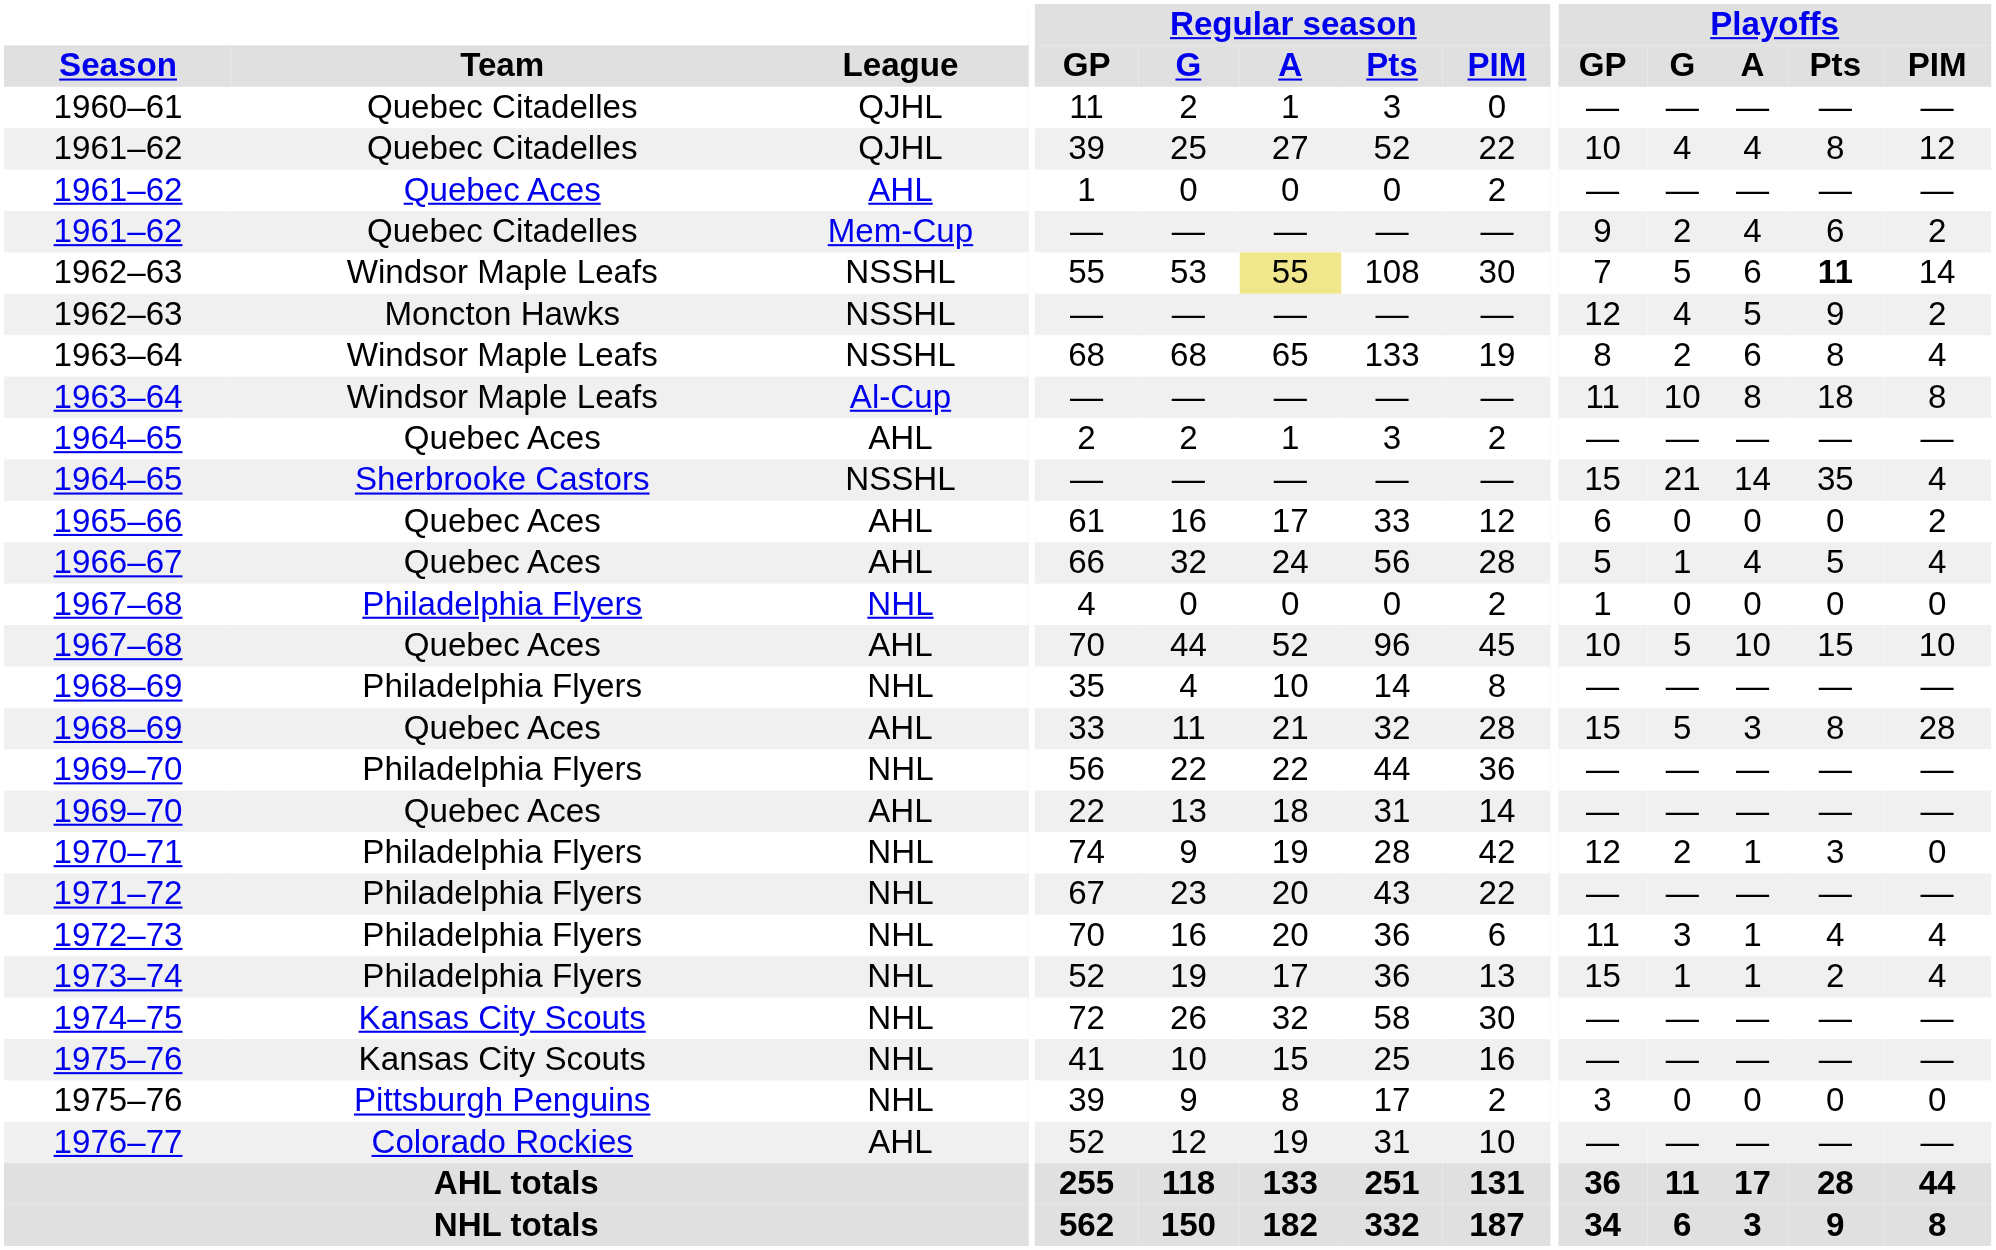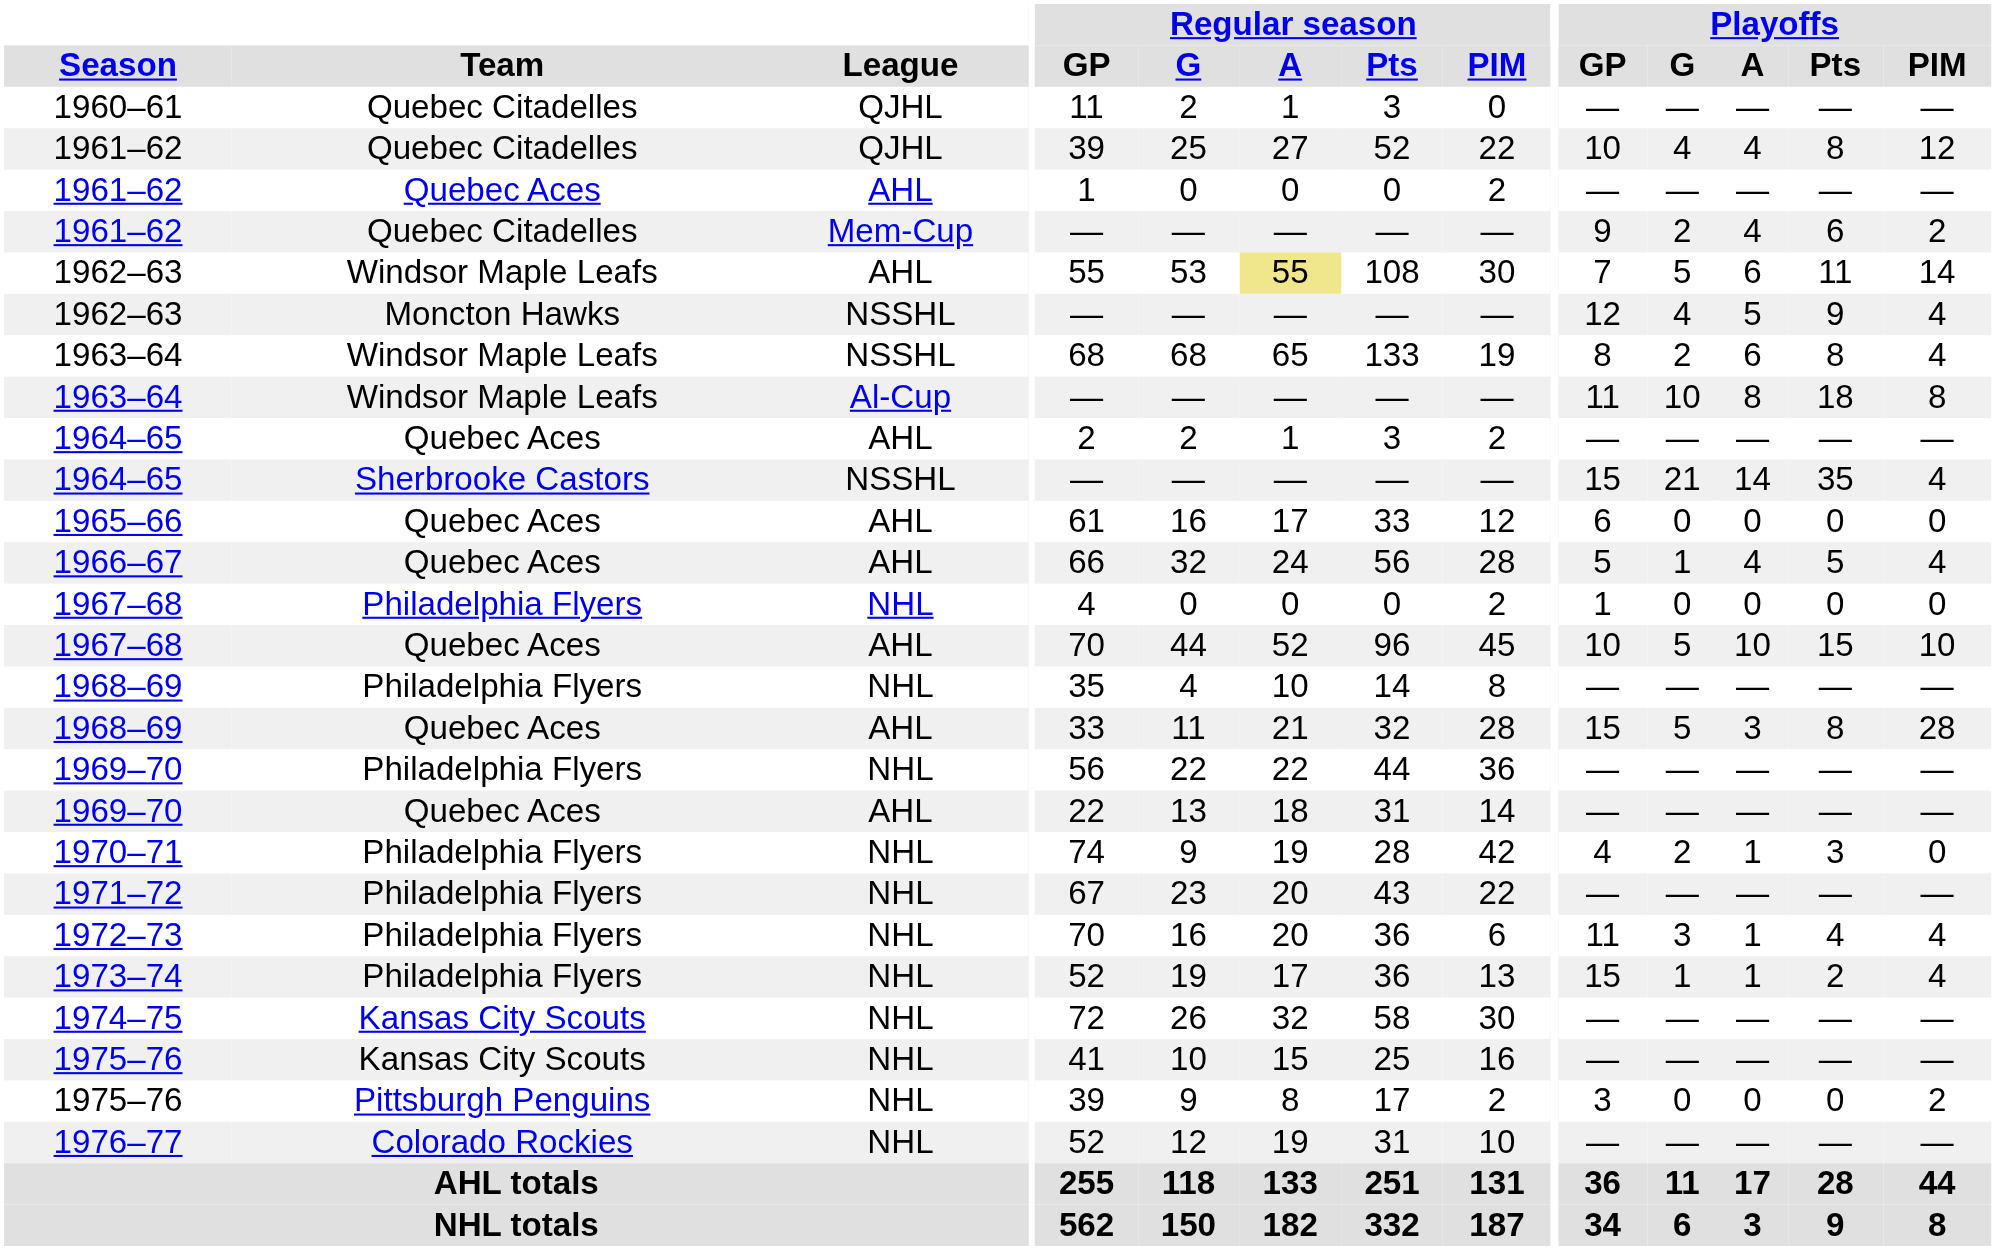 <table border="0" cellpadding="1" cellspacing="0" style="text-align:center; width:60em">
 <tr bgcolor="#e0e0e0">
 <th colspan="3" bgcolor="#ffffff"></th>
 <th rowspan="100" bgcolor="#ffffff"></th>
 <th colspan="5"><a href='#'>Regular season</a></th>
 <th rowspan="100" bgcolor="#ffffff"></th>
 <th colspan="5"><a href='#'>Playoffs</a></th>
 </tr>
 <tr bgcolor="#e0e0e0">
 <th><a href='#'>Season</a></th>
 <th>Team</th>
 <th>League</th>
 <th>GP</th>
 <th><a href='#'>G</a></th>
 <th><a href='#'>A</a></th>
 <th><a href='#'>Pts</a></th>
 <th><a href='#'>PIM</a></th>
 <th>GP</th>
 <th>G</th>
 <th>A</th>
 <th>Pts</th>
 <th>PIM</th>
 </tr>
 <tr>
 <td>1960–61</td>
 <td>Quebec Citadelles</td>
 <td>QJHL</td>
 <td>11</td>
 <td>2</td>
 <td>1</td>
 <td>3</td>
 <td>0</td>
 <td>—</td>
 <td>—</td>
 <td>—</td>
 <td>—</td>
 <td>—</td>
 </tr>
 <tr bgcolor="#f0f0f0">
 <td>1961–62</td>
 <td>Quebec Citadelles</td>
 <td>QJHL</td>
 <td>39</td>
 <td>25</td>
 <td>27</td>
 <td>52</td>
 <td>22</td>
 <td>10</td>
 <td>4</td>
 <td>4</td>
 <td>8</td>
 <td>12</td>
 </tr>
 <tr>
 <td><a href='#'>1961–62</a></td>
 <td><a href='#'>Quebec Aces</a></td>
 <td><a href='#'>AHL</a></td>
 <td>1</td>
 <td>0</td>
 <td>0</td>
 <td>0</td>
 <td>2</td>
 <td>—</td>
 <td>—</td>
 <td>—</td>
 <td>—</td>
 <td>—</td>
 </tr>
 <tr bgcolor="#f0f0f0">
 <td><a href='#'>1961–62</a></td>
 <td>Quebec Citadelles</td>
 <td><a href='#'>Mem-Cup</a></td>
 <td>—</td>
 <td>—</td>
 <td>—</td>
 <td>—</td>
 <td>—</td>
 <td>9</td>
 <td>2</td>
 <td>4</td>
 <td>6</td>
 <td>2</td>
 </tr>
 <tr>
 <td>1962–63</td>
 <td>Windsor Maple Leafs</td>
-<td>NSSHL</td>
+<td>AHL</td>
 <td>55</td>
 <td>53</td>
 <td style="background: khaki;">55</td>
 <td>108</td>
 <td>30</td>
 <td>7</td>
 <td>5</td>
 <td>6</td>
-<td><strong>11</strong></td>
+<td>11</td>
 <td>14</td>
 </tr>
 <tr bgcolor="#f0f0f0">
 <td>1962–63</td>
 <td>Moncton Hawks</td>
 <td>NSSHL</td>
 <td>—</td>
 <td>—</td>
 <td>—</td>
 <td>—</td>
 <td>—</td>
 <td>12</td>
 <td>4</td>
 <td>5</td>
 <td>9</td>
-<td>2</td>
+<td>4</td>
 </tr>
 <tr>
 <td>1963–64</td>
 <td>Windsor Maple Leafs</td>
 <td>NSSHL</td>
 <td>68</td>
 <td>68</td>
 <td>65</td>
 <td>133</td>
 <td>19</td>
 <td>8</td>
 <td>2</td>
 <td>6</td>
 <td>8</td>
 <td>4</td>
 </tr>
 <tr bgcolor="#f0f0f0">
 <td><a href='#'>1963–64</a></td>
 <td>Windsor Maple Leafs</td>
 <td><a href='#'>Al-Cup</a></td>
 <td>—</td>
 <td>—</td>
 <td>—</td>
 <td>—</td>
 <td>—</td>
 <td>11</td>
 <td>10</td>
 <td>8</td>
 <td>18</td>
 <td>8</td>
 </tr>
 <tr>
 <td><a href='#'>1964–65</a></td>
 <td>Quebec Aces</td>
 <td>AHL</td>
 <td>2</td>
 <td>2</td>
 <td>1</td>
 <td>3</td>
 <td>2</td>
 <td>—</td>
 <td>—</td>
 <td>—</td>
 <td>—</td>
 <td>—</td>
 </tr>
 <tr bgcolor="#f0f0f0">
 <td><a href='#'>1964–65</a></td>
 <td><a href='#'>Sherbrooke Castors</a></td>
 <td>NSSHL</td>
 <td>—</td>
 <td>—</td>
 <td>—</td>
 <td>—</td>
 <td>—</td>
 <td>15</td>
 <td>21</td>
 <td>14</td>
 <td>35</td>
 <td>4</td>
 </tr>
 <tr>
 <td><a href='#'>1965–66</a></td>
 <td>Quebec Aces</td>
 <td>AHL</td>
 <td>61</td>
 <td>16</td>
 <td>17</td>
 <td>33</td>
 <td>12</td>
 <td>6</td>
 <td>0</td>
 <td>0</td>
 <td>0</td>
-<td>2</td>
+<td>0</td>
 </tr>
 <tr bgcolor="#f0f0f0">
 <td><a href='#'>1966–67</a></td>
 <td>Quebec Aces</td>
 <td>AHL</td>
 <td>66</td>
 <td>32</td>
 <td>24</td>
 <td>56</td>
 <td>28</td>
 <td>5</td>
 <td>1</td>
 <td>4</td>
 <td>5</td>
 <td>4</td>
 </tr>
 <tr>
 <td><a href='#'>1967–68</a></td>
 <td><a href='#'>Philadelphia Flyers</a></td>
 <td><a href='#'>NHL</a></td>
 <td>4</td>
 <td>0</td>
 <td>0</td>
 <td>0</td>
 <td>2</td>
 <td>1</td>
 <td>0</td>
 <td>0</td>
 <td>0</td>
 <td>0</td>
 </tr>
 <tr bgcolor="#f0f0f0">
 <td><a href='#'>1967–68</a></td>
 <td>Quebec Aces</td>
 <td>AHL</td>
 <td>70</td>
 <td>44</td>
 <td>52</td>
 <td>96</td>
 <td>45</td>
 <td>10</td>
 <td>5</td>
 <td>10</td>
 <td>15</td>
 <td>10</td>
 </tr>
 <tr>
 <td><a href='#'>1968–69</a></td>
 <td>Philadelphia Flyers</td>
 <td>NHL</td>
 <td>35</td>
 <td>4</td>
 <td>10</td>
 <td>14</td>
 <td>8</td>
 <td>—</td>
 <td>—</td>
 <td>—</td>
 <td>—</td>
 <td>—</td>
 </tr>
 <tr bgcolor="#f0f0f0">
 <td><a href='#'>1968–69</a></td>
 <td>Quebec Aces</td>
 <td>AHL</td>
 <td>33</td>
 <td>11</td>
 <td>21</td>
 <td>32</td>
 <td>28</td>
 <td>15</td>
 <td>5</td>
 <td>3</td>
 <td>8</td>
 <td>28</td>
 </tr>
 <tr>
 <td><a href='#'>1969–70</a></td>
 <td>Philadelphia Flyers</td>
 <td>NHL</td>
 <td>56</td>
 <td>22</td>
 <td>22</td>
 <td>44</td>
 <td>36</td>
 <td>—</td>
 <td>—</td>
 <td>—</td>
 <td>—</td>
 <td>—</td>
 </tr>
 <tr bgcolor="#f0f0f0">
 <td><a href='#'>1969–70</a></td>
 <td>Quebec Aces</td>
 <td>AHL</td>
 <td>22</td>
 <td>13</td>
 <td>18</td>
 <td>31</td>
 <td>14</td>
 <td>—</td>
 <td>—</td>
 <td>—</td>
 <td>—</td>
 <td>—</td>
 </tr>
 <tr>
 <td><a href='#'>1970–71</a></td>
 <td>Philadelphia Flyers</td>
 <td>NHL</td>
 <td>74</td>
 <td>9</td>
 <td>19</td>
 <td>28</td>
 <td>42</td>
-<td>12</td>
+<td>4</td>
 <td>2</td>
 <td>1</td>
 <td>3</td>
 <td>0</td>
 </tr>
 <tr bgcolor="#f0f0f0">
 <td><a href='#'>1971–72</a></td>
 <td>Philadelphia Flyers</td>
 <td>NHL</td>
 <td>67</td>
 <td>23</td>
 <td>20</td>
 <td>43</td>
 <td>22</td>
 <td>—</td>
 <td>—</td>
 <td>—</td>
 <td>—</td>
 <td>—</td>
 </tr>
 <tr>
 <td><a href='#'>1972–73</a></td>
 <td>Philadelphia Flyers</td>
 <td>NHL</td>
 <td>70</td>
 <td>16</td>
 <td>20</td>
 <td>36</td>
 <td>6</td>
 <td>11</td>
 <td>3</td>
 <td>1</td>
 <td>4</td>
 <td>4</td>
 </tr>
 <tr bgcolor="#f0f0f0">
 <td><a href='#'>1973–74</a></td>
 <td>Philadelphia Flyers</td>
 <td>NHL</td>
 <td>52</td>
 <td>19</td>
 <td>17</td>
 <td>36</td>
 <td>13</td>
 <td>15</td>
 <td>1</td>
 <td>1</td>
 <td>2</td>
 <td>4</td>
 </tr>
 <tr>
 <td><a href='#'>1974–75</a></td>
 <td><a href='#'>Kansas City Scouts</a></td>
 <td>NHL</td>
 <td>72</td>
 <td>26</td>
 <td>32</td>
 <td>58</td>
 <td>30</td>
 <td>—</td>
 <td>—</td>
 <td>—</td>
 <td>—</td>
 <td>—</td>
 </tr>
 <tr bgcolor="#f0f0f0">
 <td><a href='#'>1975–76</a></td>
 <td>Kansas City Scouts</td>
 <td>NHL</td>
 <td>41</td>
 <td>10</td>
 <td>15</td>
 <td>25</td>
 <td>16</td>
 <td>—</td>
 <td>—</td>
 <td>—</td>
 <td>—</td>
 <td>—</td>
 </tr>
 <tr>
 <td>1975–76</td>
 <td><a href='#'>Pittsburgh Penguins</a></td>
 <td>NHL</td>
 <td>39</td>
 <td>9</td>
 <td>8</td>
 <td>17</td>
 <td>2</td>
 <td>3</td>
 <td>0</td>
 <td>0</td>
 <td>0</td>
-<td>0</td>
+<td>2</td>
 </tr>
 <tr bgcolor="#f0f0f0">
 <td><a href='#'>1976–77</a></td>
 <td><a href='#'>Colorado Rockies</a></td>
-<td>AHL</td>
+<td>NHL</td>
 <td>52</td>
 <td>12</td>
 <td>19</td>
 <td>31</td>
 <td>10</td>
 <td>—</td>
 <td>—</td>
 <td>—</td>
 <td>—</td>
 <td>—</td>
 </tr>
 <tr bgcolor="#e0e0e0">
 <th colspan="3">AHL totals</th>
 <th>255</th>
 <th>118</th>
 <th>133</th>
 <th>251</th>
 <th>131</th>
 <th>36</th>
 <th>11</th>
 <th>17</th>
 <th>28</th>
 <th>44</th>
 </tr>
 <tr bgcolor="#e0e0e0">
 <th colspan="3">NHL totals</th>
 <th>562</th>
 <th>150</th>
 <th>182</th>
 <th>332</th>
 <th>187</th>
 <th>34</th>
 <th>6</th>
 <th>3</th>
 <th>9</th>
 <th>8</th>
 </tr>
 </table>
